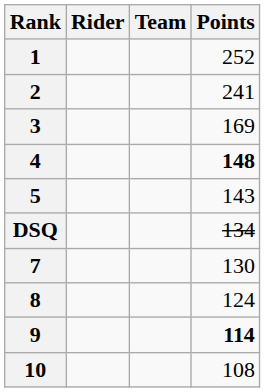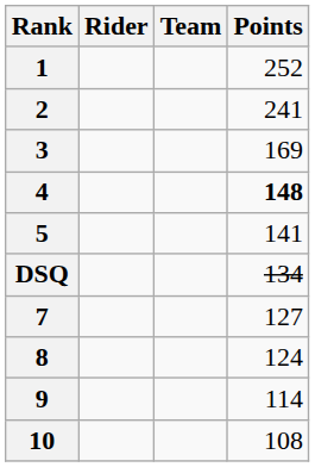 <table class="wikitable">
 <tr>
 <th scope="col">Rank</th>
 <th scope="col">Rider</th>
 <th scope="col">Team</th>
 <th scope="col">Points</th>
 </tr>
 <tr>
 <th scope="row">1</th>
 <td> </td>
 <td></td>
 <td style="text-align:right;">252</td>
 </tr>
 <tr>
 <th scope="row">2</th>
 <td></td>
 <td></td>
 <td style="text-align:right;">241</td>
 </tr>
 <tr>
 <th scope="row">3</th>
 <td></td>
 <td></td>
 <td style="text-align:right;">169</td>
 </tr>
 <tr>
 <th scope="row">4</th>
 <td></td>
 <td></td>
 <td style="text-align:right;"><strong>148</strong></td>
 </tr>
 <tr>
 <th scope="row">5</th>
 <td></td>
 <td></td>
-<td style="text-align:right;">143</td>
+<td style="text-align:right;">141</td>
 </tr>
 <tr>
 <th scope="row">DSQ</th>
 <td><s></s></td>
 <td><s></s></td>
 <td style="text-align:right;"><s>134</s></td>
 </tr>
 <tr>
 <th scope="row">7</th>
 <td></td>
 <td></td>
-<td style="text-align:right;">130</td>
+<td style="text-align:right;">127</td>
 </tr>
 <tr>
 <th scope="row">8</th>
 <td></td>
 <td></td>
 <td style="text-align:right;">124</td>
 </tr>
 <tr>
 <th scope="row">9</th>
 <td></td>
 <td></td>
-<td style="text-align:right;"><strong>114</strong></td>
+<td style="text-align:right;">114</td>
 </tr>
 <tr>
 <th scope="row">10</th>
 <td></td>
 <td></td>
 <td style="text-align:right;">108</td>
 </tr>
 </table>
